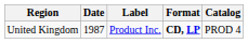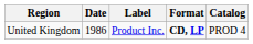 <table class="wikitable">
 <tr>
 <th>Region</th>
 <th>Date</th>
 <th>Label</th>
 <th>Format</th>
 <th>Catalog</th>
 </tr>
 <tr>
 <td>United Kingdom</td>
-<td>1987</td>
+<td>1986</td>
 <td><a href='#'>Product Inc.</a></td>
 <td><strong>CD, <a href='#'>LP</a></strong></td>
 <td>PROD 4</td>
 </tr>
 </table>
